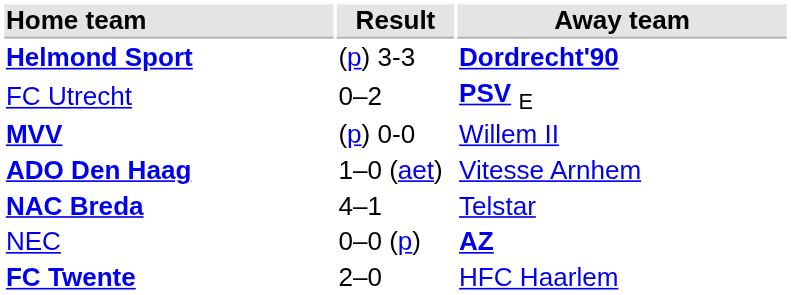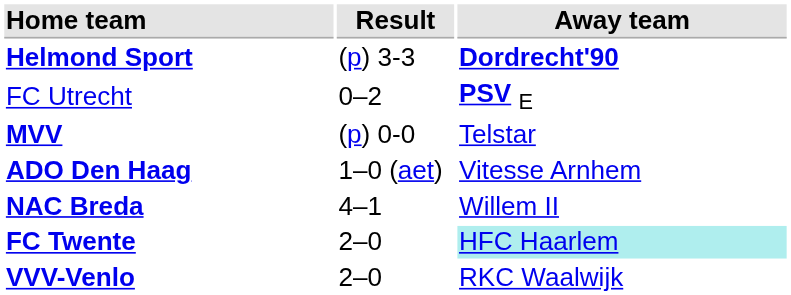 <table>
 <tr bgcolor="#E4E4E4">
 <th style="border-bottom:1px solid #AAAAAA" width="200" align="left">Home team</th>
 <th style="border-bottom:1px solid #AAAAAA" width="70" align="center">Result</th>
 <th style="border-bottom:1px solid #AAAAAA" width="200">Away team</th>
 </tr>
 <tr>
 <td><strong><a href='#'>Helmond Sport</a></strong></td>
 <td>(<a href='#'>p</a>) 3-3</td>
 <td><strong><a href='#'>Dordrecht'90</a></strong></td>
 </tr>
 <tr>
 <td><a href='#'>FC Utrecht</a></td>
 <td>0–2</td>
 <td><strong><a href='#'>PSV</a></strong> <sub>E</sub></td>
 </tr>
 <tr>
 <td><strong><a href='#'>MVV</a></strong></td>
 <td>(<a href='#'>p</a>) 0-0</td>
-<td><a href='#'>Willem II</a></td>
+<td><a href='#'>Telstar</a></td>
 </tr>
 <tr>
 <td><strong><a href='#'>ADO Den Haag</a></strong></td>
 <td>1–0 (<a href='#'>aet</a>)</td>
 <td><a href='#'>Vitesse Arnhem</a></td>
 </tr>
 <tr>
 <td><strong><a href='#'>NAC Breda</a></strong></td>
 <td>4–1</td>
-<td><a href='#'>Telstar</a></td>
-</tr>
-<tr>
-<td><a href='#'>NEC</a></td>
-<td>0–0 (<a href='#'>p</a>)</td>
-<td><strong><a href='#'>AZ</a></strong></td>
+<td><a href='#'>Willem II</a></td>
 </tr>
 <tr>
 <td><strong><a href='#'>FC Twente</a></strong></td>
 <td>2–0</td>
-<td><a href='#'>HFC Haarlem</a></td>
+<td style="background: paleturquoise;"><a href='#'>HFC Haarlem</a></td>
+</tr>
+<tr>
+<td><strong><a href='#'>VVV-Venlo</a></strong></td>
+<td>2–0</td>
+<td><a href='#'>RKC Waalwijk</a></td>
 </tr>
 </table>
